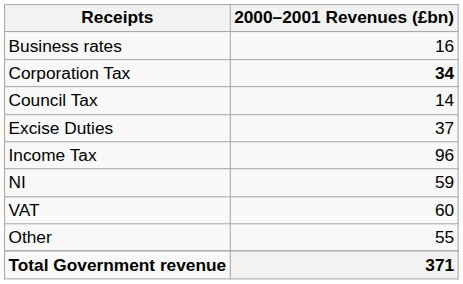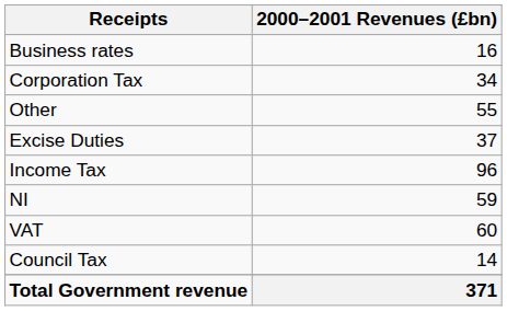 <table class="wikitable sortable">
 <tr>
 <th>Receipts</th>
 <th style="text-align: right">2000–2001 Revenues (£bn)</th>
 </tr>
 <tr>
 <td>Business rates</td>
 <td style="text-align: right">16</td>
 </tr>
 <tr>
 <td>Corporation Tax</td>
-<td style="text-align: right"><strong>34</strong></td>
+<td style="text-align: right">34</td>
 </tr>
 <tr>
-<td>Council Tax</td>
-<td style="text-align: right">14</td>
+<td>Other</td>
+<td style="text-align: right">55</td>
 </tr>
 <tr>
 <td>Excise Duties</td>
 <td style="text-align: right">37</td>
 </tr>
 <tr>
 <td>Income Tax</td>
 <td style="text-align: right">96</td>
 </tr>
 <tr>
 <td>NI</td>
 <td style="text-align: right">59</td>
 </tr>
 <tr>
 <td>VAT</td>
 <td style="text-align: right">60</td>
 </tr>
 <tr>
-<td>Other</td>
-<td style="text-align: right">55</td>
+<td>Council Tax</td>
+<td style="text-align: right">14</td>
 </tr>
 <tr>
 </tr>
 <tr class="sortbottom">
 <td style="text-align: left"><strong>Total Government revenue</strong></td>
 <th style="text-align: right">371</th>
 </tr>
 </table>
